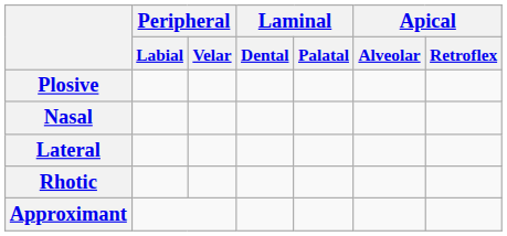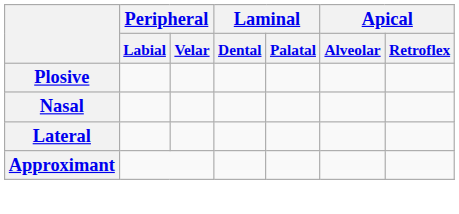 <table class="wikitable" style="text-align:center">
 <tr>
 <th rowspan="2"></th>
 <th colspan="2"><a href='#'>Peripheral</a></th>
 <th colspan="2"><a href='#'>Laminal</a></th>
 <th colspan="2"><a href='#'>Apical</a></th>
 </tr>
 <tr>
 <th><a href='#'><small>Labial</small></a></th>
 <th><a href='#'><small>Velar</small></a></th>
 <th><a href='#'><small>Dental</small></a></th>
 <th><a href='#'><small>Palatal</small></a></th>
 <th><a href='#'><small>Alveolar</small></a></th>
 <th><a href='#'><small>Retroflex</small></a></th>
 </tr>
 <tr>
 <th><a href='#'>Plosive</a></th>
 <td></td>
 <td></td>
 <td></td>
 <td></td>
 <td></td>
 <td></td>
 </tr>
 <tr>
 <th><a href='#'>Nasal</a></th>
 <td></td>
 <td></td>
 <td></td>
 <td></td>
 <td></td>
 <td></td>
 </tr>
 <tr>
 <th><a href='#'>Lateral</a></th>
 <td></td>
 <td></td>
 <td></td>
 <td></td>
 <td></td>
 <td></td>
 </tr>
 <tr>
-<th><a href='#'>Rhotic</a></th>
-<td></td>
-<td></td>
-<td></td>
-<td></td>
-<td></td>
-<td></td>
-</tr>
-<tr>
 <th><a href='#'>Approximant</a></th>
 <td colspan="2"></td>
 <td></td>
 <td></td>
 <td></td>
 <td></td>
 </tr>
 </table>
